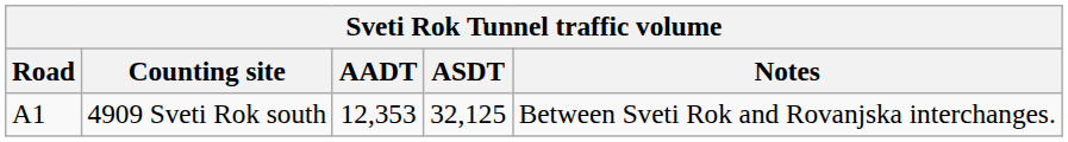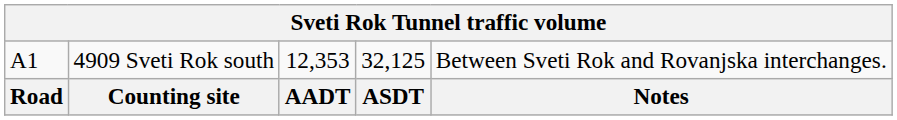 <table class="wikitable">
 <tr>
 <td colspan=5 bgcolor="#f2f2f2" align=center style=margin-top:15><strong>Sveti Rok Tunnel traffic volume</strong></td>
+</tr>
+<tr>
+<td> A1</td>
+<td>4909 Sveti Rok south</td>
+<td align=center>12,353</td>
+<td align=center>32,125</td>
+<td>Between Sveti Rok and Rovanjska interchanges.</td>
 </tr>
 <tr>
 <td align=center bgcolor="#f2f2f2"><strong>Road</strong></td>
 <td align=center bgcolor="#f2f2f2"><strong>Counting site</strong></td>
 <td align=center bgcolor="#f2f2f2"><strong>AADT</strong></td>
 <td align=center bgcolor="#f2f2f2"><strong>ASDT</strong></td>
 <td align=center bgcolor="#f2f2f2"><strong>Notes</strong></td>
 </tr>
-<tr>
-<td> A1</td>
-<td>4909 Sveti Rok south</td>
-<td align=center>12,353</td>
-<td align=center>32,125</td>
-<td>Between Sveti Rok and Rovanjska interchanges.</td>
-</tr>
 </table>
